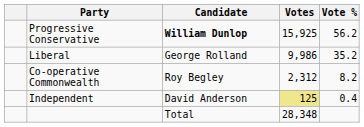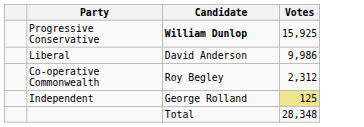 <table class="wikitable">
 <tr>
 <th></th>
 <th scope="col" width="175">Party</th>
 <th scope="col" width="150">Candidate</th>
 <th>Votes</th>
-<th>Vote %</th>
 </tr>
 <tr>
 <td>   </td>
 <td>Progressive Conservative</td>
 <td><strong>William Dunlop</strong></td>
 <td align=right>15,925</td>
-<td align=right>56.2</td>
 </tr>
 <tr |>
 <td>   </td>
 <td>Liberal</td>
-<td>George Rolland</td>
+<td>David Anderson</td>
 <td align=right>9,986</td>
-<td align=right>35.2</td>
 </tr>
 <tr |>
 <td>   </td>
 <td>Co-operative Commonwealth</td>
 <td>Roy Begley</td>
 <td align=right>2,312</td>
-<td align=right>8.2</td>
 </tr>
 <tr |>
 <td>   </td>
 <td>Independent</td>
-<td>David Anderson</td>
+<td>George Rolland</td>
 <td align=right style="background: khaki;">125</td>
-<td align=right>0.4</td>
 </tr>
 <tr |>
 <td></td>
 <td></td>
 <td>Total</td>
 <td align=right>28,348</td>
-<td></td>
 </tr>
 </table>
